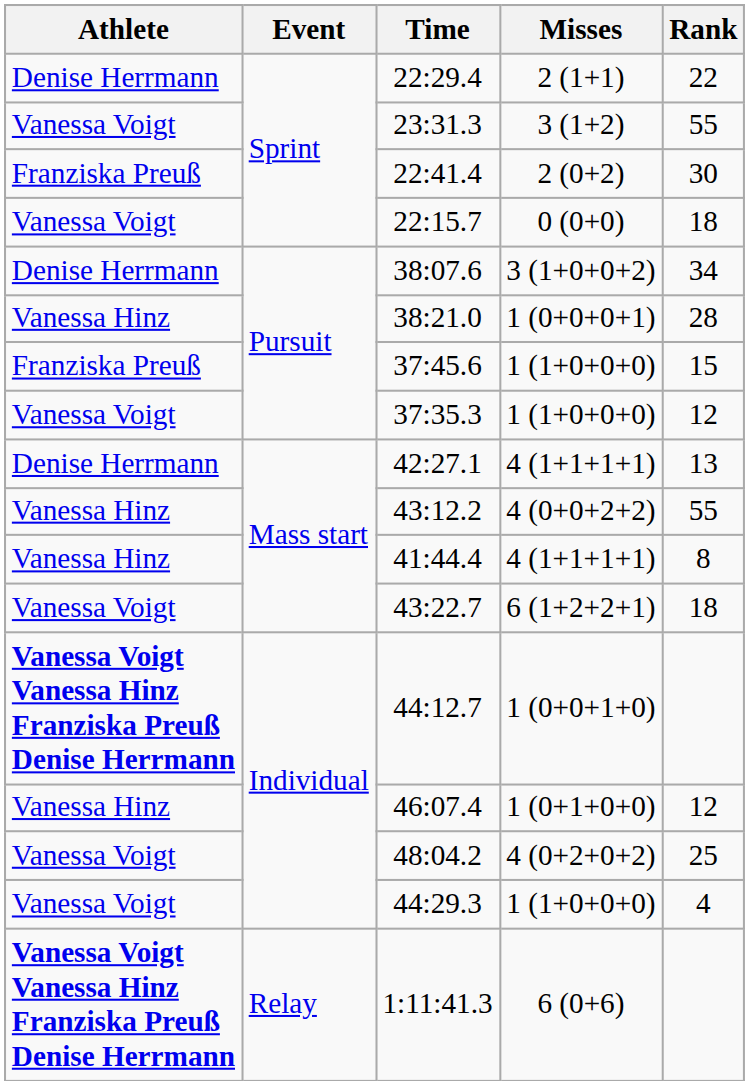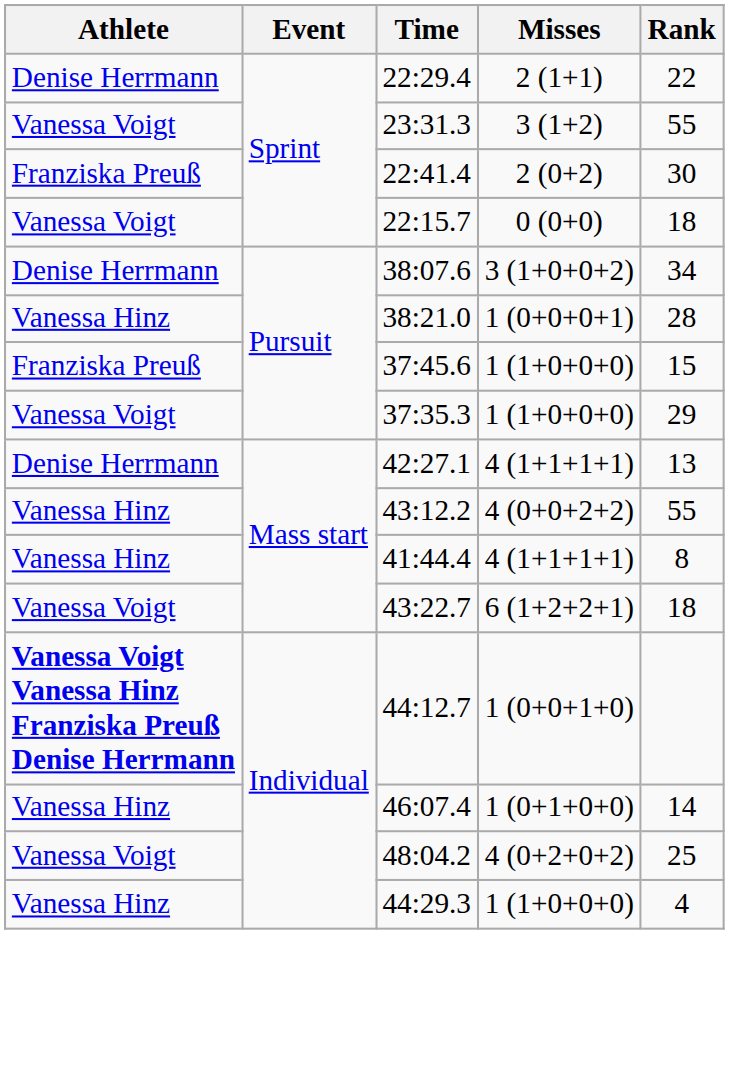 <table class="wikitable" style="font-size:90%; text-align:center">
 <tr>
 <th>Athlete</th>
 <th>Event</th>
 <th>Time</th>
 <th>Misses</th>
 <th>Rank</th>
 </tr>
 <tr>
 <td style="text-align:left;"><a href='#'>Denise Herrmann</a></td>
 <td style="text-align:left;" rowspan=4><a href='#'>Sprint</a></td>
 <td>22:29.4</td>
 <td>2 (1+1)</td>
 <td>22</td>
 </tr>
 <tr>
 <td style="text-align:left;"><a href='#'>Vanessa Voigt</a></td>
 <td>23:31.3</td>
 <td>3 (1+2)</td>
 <td>55</td>
 </tr>
 <tr>
 <td style="text-align:left;"><a href='#'>Franziska Preuß</a></td>
 <td>22:41.4</td>
 <td>2 (0+2)</td>
 <td>30</td>
 </tr>
 <tr>
 <td style="text-align:left;"><a href='#'>Vanessa Voigt</a></td>
 <td>22:15.7</td>
 <td>0 (0+0)</td>
 <td>18</td>
 </tr>
 <tr>
 <td style="text-align:left;"><a href='#'>Denise Herrmann</a></td>
 <td style="text-align:left;" rowspan=4><a href='#'>Pursuit</a></td>
 <td>38:07.6</td>
 <td>3 (1+0+0+2)</td>
 <td>34</td>
 </tr>
 <tr>
 <td style="text-align:left;"><a href='#'>Vanessa Hinz</a></td>
 <td>38:21.0</td>
 <td>1 (0+0+0+1)</td>
 <td>28</td>
 </tr>
 <tr>
 <td style="text-align:left;"><a href='#'>Franziska Preuß</a></td>
 <td>37:45.6</td>
 <td>1 (1+0+0+0)</td>
 <td>15</td>
 </tr>
 <tr>
 <td style="text-align:left;"><a href='#'>Vanessa Voigt</a></td>
 <td>37:35.3</td>
 <td>1 (1+0+0+0)</td>
-<td>12</td>
+<td>29</td>
 </tr>
 <tr>
 <td style="text-align:left;"><a href='#'>Denise Herrmann</a></td>
 <td style="text-align:left;" rowspan=4><a href='#'>Mass start</a></td>
 <td>42:27.1</td>
 <td>4 (1+1+1+1)</td>
 <td>13</td>
 </tr>
 <tr>
 <td style="text-align:left;"><a href='#'>Vanessa Hinz</a></td>
 <td>43:12.2</td>
 <td>4 (0+0+2+2)</td>
 <td>55</td>
 </tr>
 <tr>
 <td style="text-align:left;"><a href='#'>Vanessa Hinz</a></td>
 <td>41:44.4</td>
 <td>4 (1+1+1+1)</td>
 <td>8</td>
 </tr>
 <tr>
 <td style="text-align:left;"><a href='#'>Vanessa Voigt</a></td>
 <td>43:22.7</td>
 <td>6 (1+2+2+1)</td>
 <td>18</td>
 </tr>
 <tr>
 <td style="text-align:left;"><strong><a href='#'>Vanessa Voigt</a><br><a href='#'>Vanessa Hinz</a><br><a href='#'>Franziska Preuß</a><br><a href='#'>Denise Herrmann</a></strong></td>
 <td style="text-align:left;" rowspan=4><a href='#'>Individual</a></td>
 <td>44:12.7</td>
 <td>1 (0+0+1+0)</td>
 <td></td>
 </tr>
 <tr>
 <td style="text-align:left;"><a href='#'>Vanessa Hinz</a></td>
 <td>46:07.4</td>
 <td>1 (0+1+0+0)</td>
-<td>12</td>
+<td>14</td>
 </tr>
 <tr>
 <td style="text-align:left;"><a href='#'>Vanessa Voigt</a></td>
 <td>48:04.2</td>
 <td>4 (0+2+0+2)</td>
 <td>25</td>
 </tr>
 <tr>
-<td style="text-align:left;"><a href='#'>Vanessa Voigt</a></td>
+<td style="text-align:left;"><a href='#'>Vanessa Hinz</a></td>
 <td>44:29.3</td>
 <td>1 (1+0+0+0)</td>
 <td>4</td>
 </tr>
-<tr>
-<td style="text-align:left;"><strong><a href='#'>Vanessa Voigt</a><br><a href='#'>Vanessa Hinz</a><br><a href='#'>Franziska Preuß</a><br><a href='#'>Denise Herrmann</a></strong></td>
-<td style="text-align:left;"><a href='#'>Relay</a></td>
-<td>1:11:41.3</td>
-<td>6 (0+6)</td>
-<td></td>
-</tr>
 </table>
